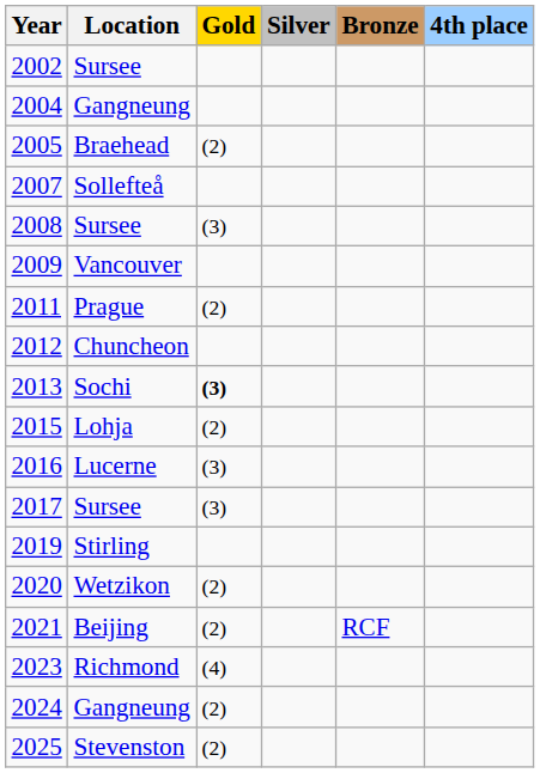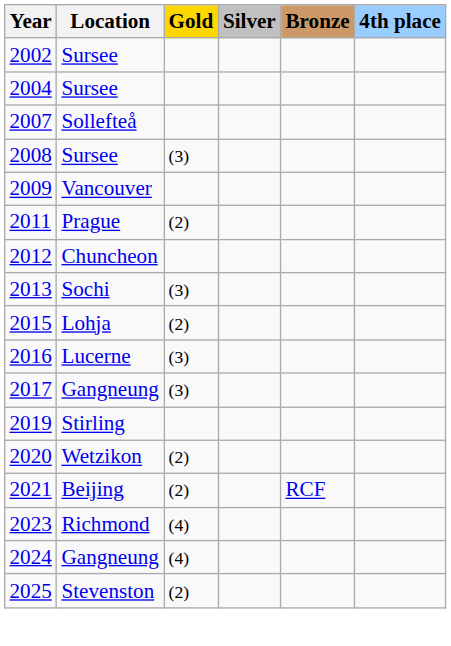 <table class="wikitable">
 <tr>
 <th>Year</th>
 <th>Location</th>
 <td align="center" bgcolor="gold"><strong>Gold</strong></td>
 <td align="center" bgcolor="silver"><strong>Silver</strong></td>
 <td align="center" bgcolor="CC9966"><strong>Bronze</strong></td>
 <td align="center" bgcolor="9ACDFF"><strong>4th place</strong></td>
 </tr>
 <tr>
 <td><a href='#'>2002</a></td>
 <td> <a href='#'>Sursee</a></td>
 <td></td>
 <td></td>
 <td></td>
 <td></td>
 </tr>
 <tr>
 <td><a href='#'>2004</a></td>
-<td> <a href='#'>Gangneung</a></td>
+<td> <a href='#'>Sursee</a></td>
 <td></td>
-<td></td>
-<td></td>
-<td></td>
-</tr>
-<tr>
-<td><a href='#'>2005</a></td>
-<td> <a href='#'>Braehead</a></td>
-<td> <small>(2)</small></td>
 <td></td>
 <td></td>
 <td></td>
 </tr>
 <tr>
 <td><a href='#'>2007</a></td>
 <td> <a href='#'>Sollefteå</a></td>
 <td></td>
 <td></td>
 <td></td>
 <td></td>
 </tr>
 <tr>
 <td><a href='#'>2008</a></td>
 <td> <a href='#'>Sursee</a></td>
 <td> <small>(3)</small></td>
 <td></td>
 <td></td>
 <td></td>
 </tr>
 <tr>
 <td><a href='#'>2009</a></td>
 <td> <a href='#'>Vancouver</a></td>
 <td></td>
 <td></td>
 <td></td>
 <td></td>
 </tr>
 <tr>
 <td><a href='#'>2011</a></td>
 <td> <a href='#'>Prague</a></td>
 <td> <small>(2)</small></td>
 <td></td>
 <td></td>
 <td></td>
 </tr>
 <tr>
 <td><a href='#'>2012</a></td>
 <td> <a href='#'>Chuncheon</a></td>
 <td></td>
 <td></td>
 <td></td>
 <td></td>
 </tr>
 <tr>
 <td><a href='#'>2013</a></td>
 <td> <a href='#'>Sochi</a></td>
-<td><strong> <small>(3)</small></strong></td>
+<td> <small>(3)</small></td>
 <td></td>
 <td></td>
 <td></td>
 </tr>
 <tr>
 <td><a href='#'>2015</a></td>
 <td> <a href='#'>Lohja</a></td>
 <td> <small>(2)</small></td>
 <td></td>
 <td></td>
 <td></td>
 </tr>
 <tr>
 <td><a href='#'>2016</a></td>
 <td> <a href='#'>Lucerne</a></td>
 <td> <small>(3)</small></td>
 <td></td>
 <td></td>
 <td></td>
 </tr>
 <tr>
 <td><a href='#'>2017</a></td>
-<td> <a href='#'>Sursee</a></td>
+<td> <a href='#'>Gangneung</a></td>
 <td> <small>(3)</small></td>
 <td></td>
 <td></td>
 <td></td>
 </tr>
 <tr>
 <td><a href='#'>2019</a></td>
 <td> <a href='#'>Stirling</a></td>
 <td></td>
 <td></td>
 <td></td>
 <td></td>
 </tr>
 <tr>
 <td><a href='#'>2020</a></td>
 <td> <a href='#'>Wetzikon</a></td>
 <td> <small>(2)</small></td>
 <td></td>
 <td></td>
 <td></td>
 </tr>
 <tr>
 <td><a href='#'>2021</a></td>
 <td> <a href='#'>Beijing</a></td>
 <td> <small>(2)</small></td>
 <td></td>
 <td> <a href='#'>RCF</a></td>
 <td></td>
 </tr>
 <tr>
 <td><a href='#'>2023</a></td>
 <td> <a href='#'>Richmond</a></td>
 <td> <small>(4)</small></td>
 <td></td>
 <td></td>
 <td></td>
 </tr>
 <tr>
 <td><a href='#'>2024</a></td>
 <td> <a href='#'>Gangneung</a></td>
-<td> <small>(2)</small></td>
+<td> <small>(4)</small></td>
 <td></td>
 <td></td>
 <td></td>
 </tr>
 <tr>
 <td><a href='#'>2025</a></td>
 <td> <a href='#'>Stevenston</a></td>
 <td> <small>(2)</small></td>
 <td></td>
 <td></td>
 <td></td>
 </tr>
 </table>
